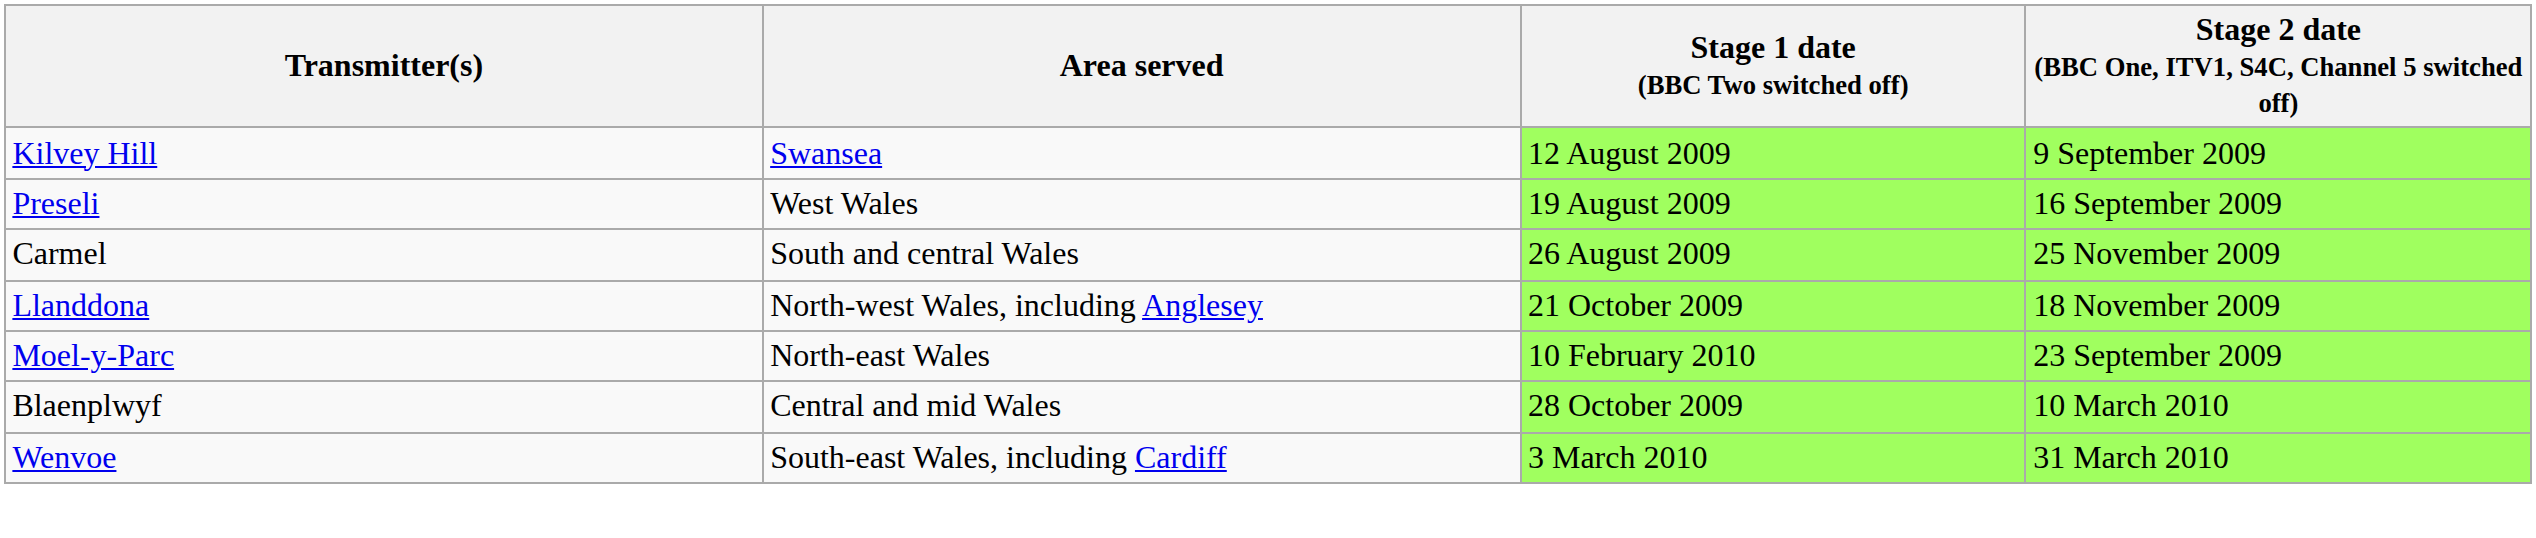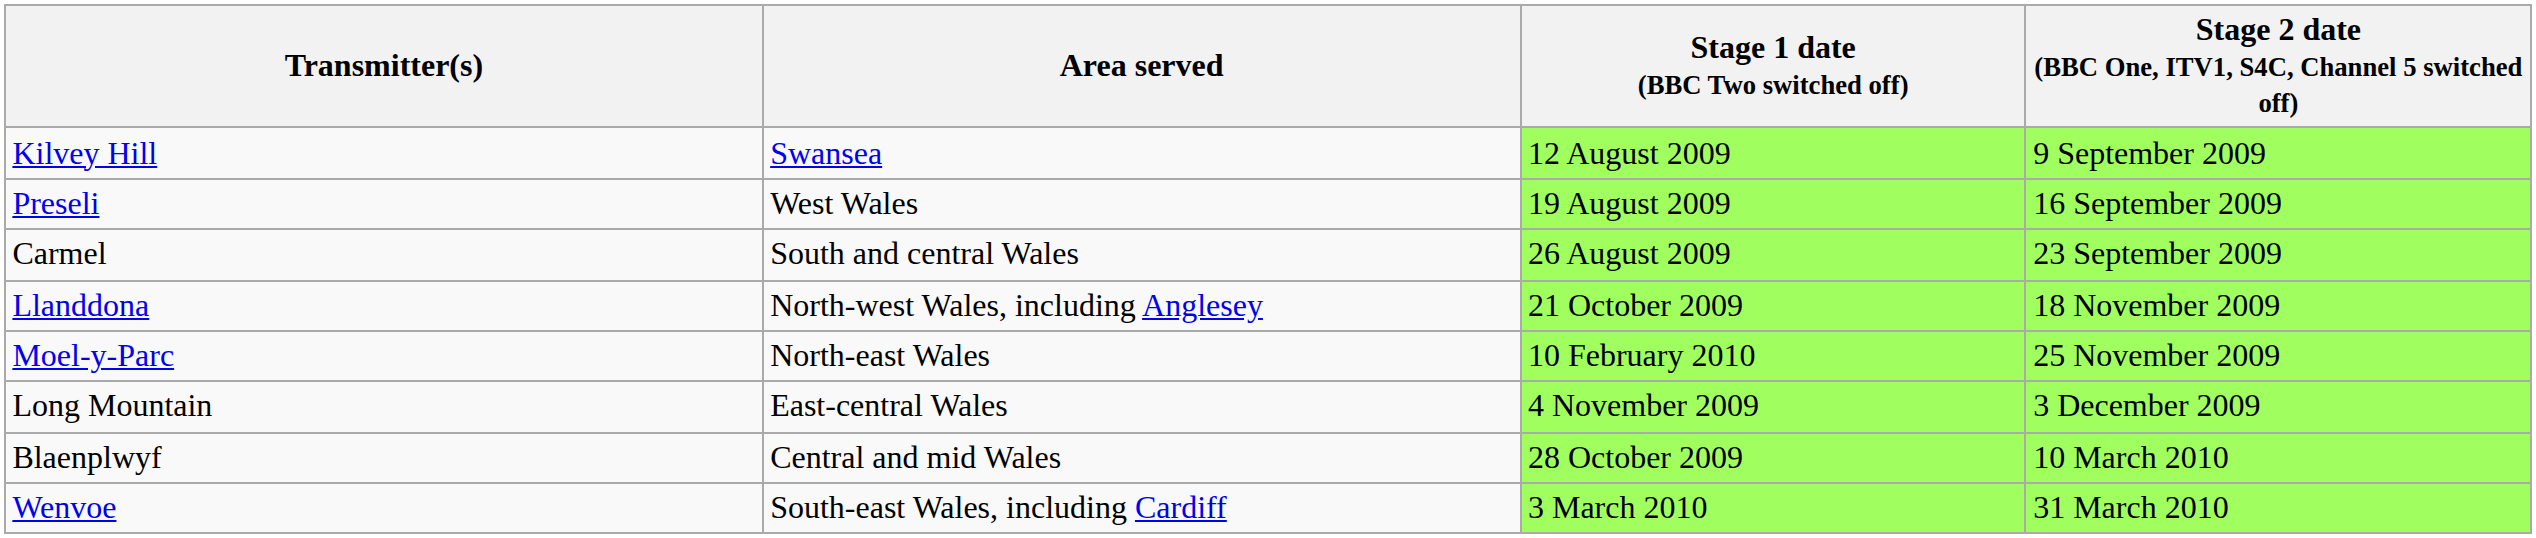 <table class="wikitable" width=100%>
 <tr>
 <th width="30%">Transmitter(s)</th>
 <th width="30%">Area served</th>
 <th width="20%">Stage 1 date<br> <small>(BBC Two switched off)</small></th>
 <th width="20%">Stage 2 date<br> <small>(BBC One, ITV1, S4C, Channel 5 switched off)</small></th>
 </tr>
 <tr>
 <td><a href='#'>Kilvey Hill</a></td>
 <td><a href='#'>Swansea</a></td>
 <td bgcolor=#A0FF5F>12 August 2009</td>
 <td bgcolor=#A0FF5F>9 September 2009</td>
 </tr>
 <tr>
 <td><a href='#'>Preseli</a></td>
 <td>West Wales</td>
 <td bgcolor=#A0FF5F>19 August 2009</td>
 <td bgcolor=#A0FF5F>16 September 2009</td>
 </tr>
 <tr>
 <td>Carmel</td>
 <td>South and central Wales</td>
 <td bgcolor=#A0FF5F>26 August 2009</td>
-<td bgcolor=#A0FF5F>25 November 2009</td>
+<td bgcolor=#A0FF5F>23 September 2009</td>
 </tr>
 <tr>
 <td><a href='#'>Llanddona</a></td>
 <td>North-west Wales, including <a href='#'>Anglesey</a></td>
 <td bgcolor=#A0FF5F>21 October 2009</td>
 <td bgcolor=#A0FF5F>18 November 2009</td>
 </tr>
 <tr>
 <td><a href='#'>Moel-y-Parc</a></td>
 <td>North-east Wales</td>
 <td bgcolor=#A0FF5F>10 February 2010</td>
-<td bgcolor=#A0FF5F>23 September 2009</td>
+<td bgcolor=#A0FF5F>25 November 2009</td>
+</tr>
+<tr>
+<td>Long Mountain</td>
+<td>East-central Wales</td>
+<td bgcolor=#A0FF5F>4 November 2009</td>
+<td bgcolor=#A0FF5F>3 December 2009</td>
 </tr>
 <tr>
 <td>Blaenplwyf</td>
 <td>Central and mid Wales</td>
 <td bgcolor=#A0FF5F>28 October 2009</td>
 <td bgcolor=#A0FF5F>10 March 2010</td>
 </tr>
 <tr>
 <td><a href='#'>Wenvoe</a></td>
 <td>South-east Wales, including <a href='#'>Cardiff</a></td>
 <td bgcolor=#A0FF5F>3 March 2010</td>
 <td bgcolor=#A0FF5F>31 March 2010</td>
 </tr>
 </table>
